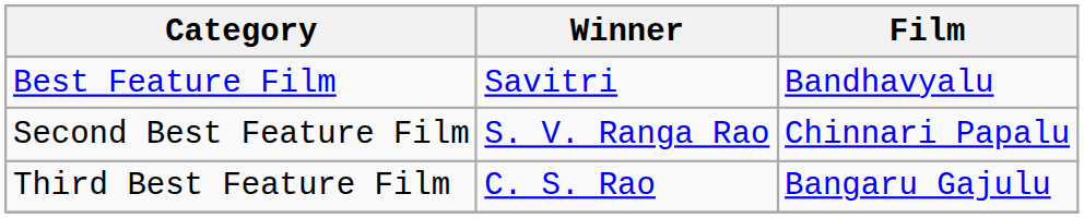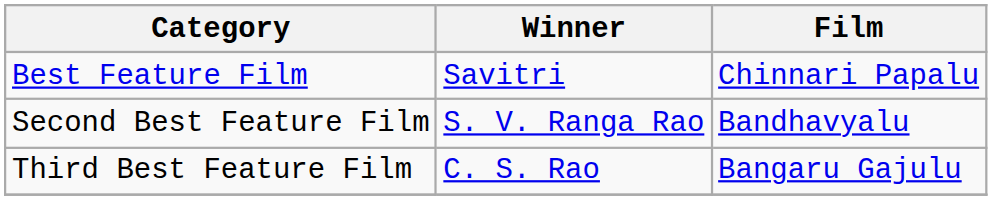 <table class="wikitable">
 <tr style="background:#cccccf; text-align:center;">
 <th>Category</th>
 <th>Winner</th>
 <th>Film</th>
 </tr>
 <tr>
 <td><a href='#'>Best Feature Film</a></td>
 <td><a href='#'>Savitri</a></td>
-<td><a href='#'>Bandhavyalu</a></td>
+<td><a href='#'>Chinnari Papalu</a></td>
 </tr>
 <tr>
 <td>Second Best Feature Film</td>
 <td><a href='#'>S. V. Ranga Rao</a></td>
-<td><a href='#'>Chinnari Papalu</a></td>
+<td><a href='#'>Bandhavyalu</a></td>
 </tr>
 <tr>
 <td>Third Best Feature Film</td>
 <td><a href='#'>C. S. Rao</a></td>
 <td><a href='#'>Bangaru Gajulu</a></td>
 </tr>
 <tr>
 </tr>
 </table>
